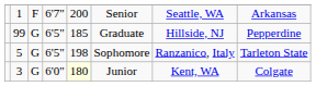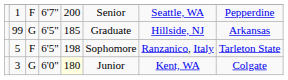 <table class="wikitable sortable" style="text-align: center">
 <tr align=center>
 </tr>
 <tr>
 <td></td>
 <td>1</td>
 <td>F</td>
 <td>6'7"</td>
 <td>200</td>
 <td>Senior</td>
 <td><a href='#'>Seattle, WA</a></td>
-<td><a href='#'>Arkansas</a></td>
+<td><a href='#'>Pepperdine</a></td>
 </tr>
 <tr>
 <td></td>
 <td>99</td>
 <td>G</td>
 <td>6'5"</td>
 <td>185</td>
 <td>Graduate</td>
 <td><a href='#'>Hillside, NJ</a></td>
-<td><a href='#'>Pepperdine</a></td>
+<td><a href='#'>Arkansas</a></td>
 </tr>
 <tr>
 <td></td>
 <td>5</td>
-<td>G</td>
+<td>F</td>
 <td>6'5"</td>
 <td>198</td>
 <td>Sophomore</td>
 <td><a href='#'>Ranzanico</a>, <a href='#'>Italy</a></td>
 <td><a href='#'>Tarleton State</a></td>
 </tr>
 <tr>
 <td></td>
 <td>3</td>
 <td>G</td>
 <td>6'0"</td>
 <td style="background: lightyellow;">180</td>
 <td>Junior</td>
 <td><a href='#'>Kent, WA</a></td>
 <td><a href='#'>Colgate</a></td>
 </tr>
 </table>
